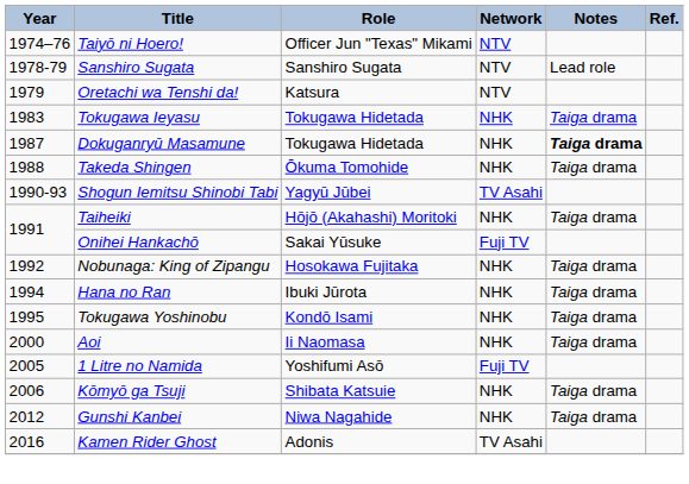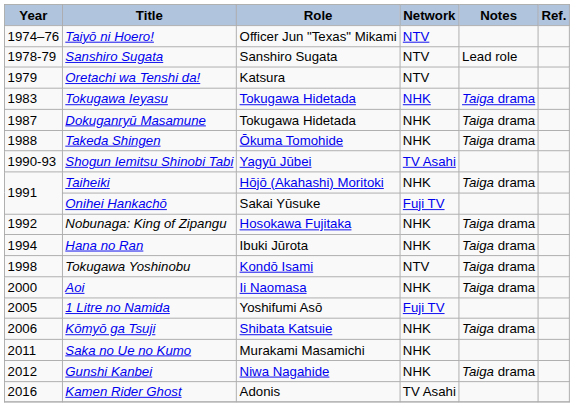 <table class="wikitable" style="font-size:90%;">
 <tr>
 <th style="background:#B0C4DE;">Year</th>
 <th style="background:#B0C4DE;">Title</th>
 <th style="background:#B0C4DE;">Role</th>
 <th style="background:#B0C4DE;">Network</th>
 <th style="background:#B0C4DE;">Notes</th>
 <th style="background:#B0C4DE;">Ref.</th>
 </tr>
 <tr>
 <td>1974–76</td>
 <td><em><a href='#'>Taiyō ni Hoero!</a></em></td>
 <td>Officer Jun "Texas" Mikami</td>
 <td><a href='#'>NTV</a></td>
 <td></td>
 <td></td>
 </tr>
 <tr>
 <td>1978-79</td>
 <td><em><a href='#'>Sanshiro Sugata</a></em></td>
 <td>Sanshiro Sugata</td>
 <td>NTV</td>
 <td>Lead role</td>
 <td></td>
 </tr>
 <tr>
 <td>1979</td>
 <td><em><a href='#'>Oretachi wa Tenshi da!</a></em></td>
 <td>Katsura</td>
 <td>NTV</td>
 <td></td>
 <td></td>
 </tr>
 <tr>
 <td>1983</td>
 <td><em><a href='#'>Tokugawa Ieyasu</a></em></td>
 <td><a href='#'>Tokugawa Hidetada</a></td>
 <td><a href='#'>NHK</a></td>
 <td><a href='#'><em>Taiga</em> drama</a></td>
 <td></td>
 </tr>
 <tr>
 <td>1987</td>
 <td><em><a href='#'>Dokuganryū Masamune</a></em></td>
 <td>Tokugawa Hidetada</td>
 <td>NHK</td>
-<td><strong><em>Taiga</em> drama</strong></td>
+<td><em>Taiga</em> drama</td>
 <td></td>
 </tr>
 <tr>
 <td>1988</td>
 <td><em><a href='#'>Takeda Shingen</a></em></td>
 <td><a href='#'>Ōkuma Tomohide</a></td>
 <td>NHK</td>
 <td><em>Taiga</em> drama</td>
 <td></td>
 </tr>
 <tr>
 <td>1990-93</td>
 <td><em><a href='#'>Shogun Iemitsu Shinobi Tabi</a></em></td>
 <td><a href='#'>Yagyū Jūbei</a></td>
 <td><a href='#'>TV Asahi</a></td>
 <td></td>
 <td></td>
 </tr>
 <tr>
 <td rowspan=2>1991</td>
 <td><em><a href='#'>Taiheiki</a></em></td>
 <td><a href='#'>Hōjō (Akahashi) Moritoki</a></td>
 <td>NHK</td>
 <td><em>Taiga</em> drama</td>
 <td></td>
 </tr>
 <tr>
 <td><em><a href='#'>Onihei Hankachō</a></em></td>
 <td>Sakai Yūsuke</td>
 <td><a href='#'>Fuji TV</a></td>
 <td></td>
 <td></td>
 </tr>
 <tr>
 <td>1992</td>
 <td><em>Nobunaga: King of Zipangu</em></td>
 <td><a href='#'>Hosokawa Fujitaka</a></td>
 <td>NHK</td>
 <td><em>Taiga</em> drama</td>
 <td></td>
 </tr>
 <tr>
 <td>1994</td>
 <td><em><a href='#'>Hana no Ran</a></em></td>
 <td>Ibuki Jūrota</td>
 <td>NHK</td>
 <td><em>Taiga</em> drama</td>
 <td></td>
 </tr>
 <tr>
-<td>1995</td>
+<td>1998</td>
 <td><em>Tokugawa Yoshinobu</em></td>
 <td><a href='#'>Kondō Isami</a></td>
-<td>NHK</td>
+<td>NTV</td>
 <td><em>Taiga</em> drama</td>
 <td></td>
 </tr>
 <tr>
 <td>2000</td>
 <td><em><a href='#'>Aoi</a></em></td>
 <td><a href='#'>Ii Naomasa</a></td>
 <td>NHK</td>
 <td><em>Taiga</em> drama</td>
 <td></td>
 </tr>
 <tr>
 <td>2005</td>
 <td><em><a href='#'>1 Litre no Namida</a></em></td>
 <td>Yoshifumi Asō</td>
 <td><a href='#'>Fuji TV</a></td>
 <td></td>
 <td></td>
 </tr>
 <tr>
 <td>2006</td>
 <td><em><a href='#'>Kōmyō ga Tsuji</a></em></td>
 <td><a href='#'>Shibata Katsuie</a></td>
 <td>NHK</td>
 <td><em>Taiga</em> drama</td>
 <td></td>
 </tr>
 <tr>
+<td>2011</td>
+<td><em><a href='#'>Saka no Ue no Kumo</a></em></td>
+<td>Murakami Masamichi</td>
+<td>NHK</td>
+<td></td>
+<td></td>
+</tr>
+<tr>
 <td>2012</td>
 <td><em><a href='#'>Gunshi Kanbei</a></em></td>
 <td><a href='#'>Niwa Nagahide</a></td>
 <td>NHK</td>
 <td><em>Taiga</em> drama</td>
 <td></td>
 </tr>
 <tr>
 <td>2016</td>
 <td><em><a href='#'>Kamen Rider Ghost</a></em></td>
 <td>Adonis</td>
 <td>TV Asahi</td>
 <td></td>
 <td></td>
 </tr>
 <tr>
 </tr>
 </table>
